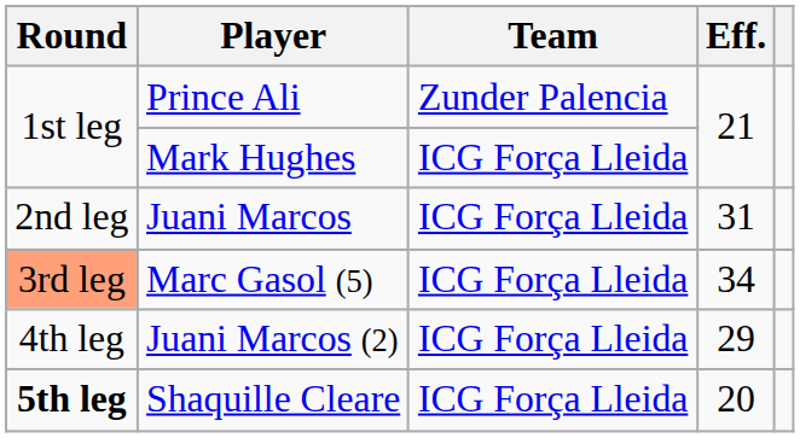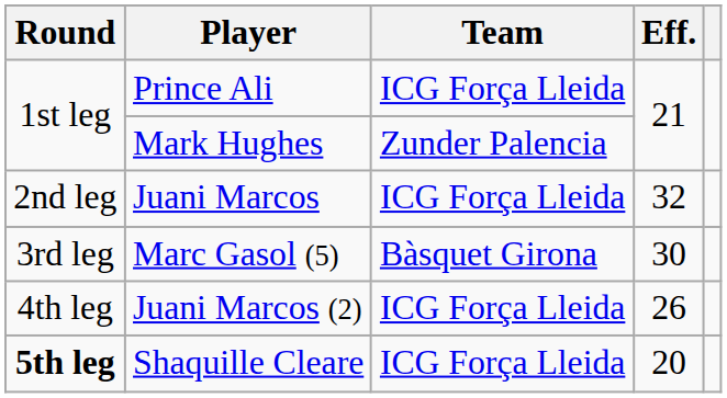 <table class="wikitable sortable" style="text-align: center;">
 <tr>
 <th>Round</th>
 <th>Player</th>
 <th>Team</th>
 <th>Eff.</th>
 <th></th>
 </tr>
 <tr>
 <td rowspan="2">1st leg</td>
 <td style="text-align:left;"> <a href='#'>Prince Ali</a></td>
-<td style="text-align:left;"><a href='#'>Zunder Palencia</a></td>
+<td style="text-align:left;"><a href='#'>ICG Força Lleida</a></td>
 <td rowspan="2">21</td>
 <td rowspan="2"></td>
 </tr>
 <tr>
 <td style="text-align:left;"> <a href='#'>Mark Hughes</a></td>
-<td style="text-align:left;"><a href='#'>ICG Força Lleida</a></td>
+<td style="text-align:left;"><a href='#'>Zunder Palencia</a></td>
 </tr>
 <tr>
 <td>2nd leg</td>
 <td style="text-align:left;"> <a href='#'>Juani Marcos</a></td>
 <td style="text-align:left;"><a href='#'>ICG Força Lleida</a></td>
-<td>31</td>
+<td>32</td>
 <td></td>
 </tr>
 <tr>
-<td style="background: lightsalmon;">3rd leg</td>
+<td>3rd leg</td>
 <td style="text-align:left;"> <a href='#'>Marc Gasol</a> <small>(5)</small></td>
-<td style="text-align:left;"><a href='#'>ICG Força Lleida</a></td>
-<td>34</td>
+<td style="text-align:left;"><a href='#'>Bàsquet Girona</a></td>
+<td>30</td>
 <td></td>
 </tr>
 <tr>
 <td>4th leg</td>
 <td style="text-align:left;"> <a href='#'>Juani Marcos</a> <small>(2)</small></td>
 <td style="text-align:left;"><a href='#'>ICG Força Lleida</a></td>
-<td>29</td>
+<td>26</td>
 <td></td>
 </tr>
 <tr>
 <td><strong>5th leg</strong></td>
 <td style="text-align:left;"> <a href='#'>Shaquille Cleare</a></td>
 <td style="text-align:left;"><a href='#'>ICG Força Lleida</a></td>
 <td>20</td>
 <td></td>
 </tr>
 </table>
